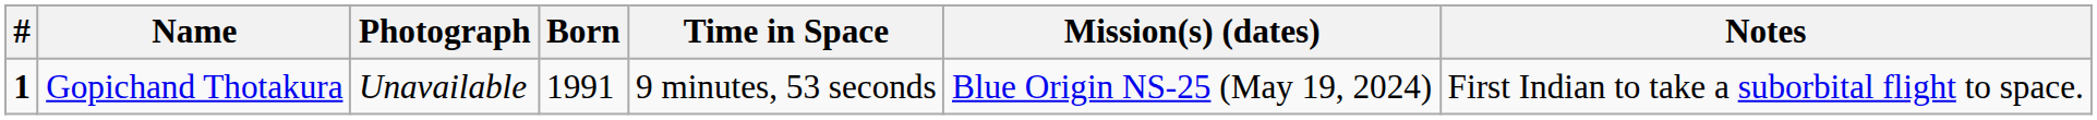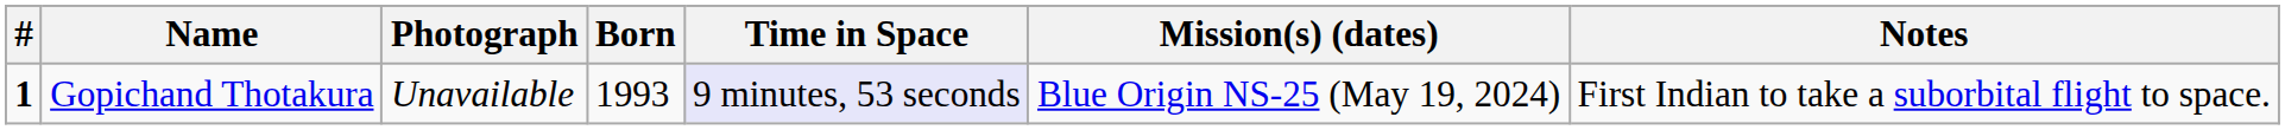 <table class="sortable wikitable" align="center">
 <tr class=>
 <th>#</th>
 <th>Name</th>
 <th>Photograph</th>
 <th>Born</th>
 <th>Time in Space</th>
 <th>Mission(s) (dates)</th>
 <th>Notes</th>
 </tr>
 <tr>
 <td><strong>1</strong></td>
 <td><a href='#'>Gopichand Thotakura</a></td>
 <td><em>Unavailable</em></td>
-<td>1991</td>
-<td>9 minutes, 53 seconds</td>
+<td>1993</td>
+<td style="background: lavender;">9 minutes, 53 seconds</td>
 <td> <a href='#'>Blue Origin NS-25</a> (May 19, 2024)</td>
 <td>First Indian to take a <a href='#'>suborbital flight</a> to space.</td>
 </tr>
 </table>
